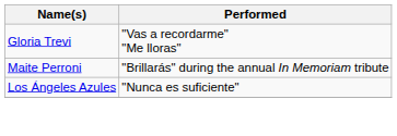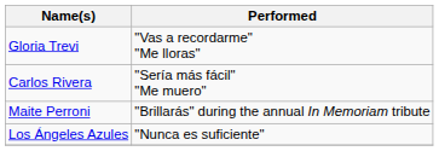 <table class="wikitable sortable">
 <tr>
 <th>Name(s)</th>
 <th>Performed</th>
 </tr>
 <tr>
 <td><a href='#'>Gloria Trevi</a></td>
 <td>"Vas a recordarme"<br>"Me lloras"</td>
+</tr>
+<tr>
+<td><a href='#'>Carlos Rivera</a></td>
+<td>"Sería más fácil"<br>"Me muero"</td>
 </tr>
 <tr>
 <td><a href='#'>Maite Perroni</a></td>
 <td>"Brillarás" during the annual <em>In Memoriam</em> tribute</td>
 </tr>
 <tr>
 <td><a href='#'>Los Ángeles Azules</a></td>
 <td>"Nunca es suficiente"</td>
 </tr>
 <tr>
 </tr>
 </table>
